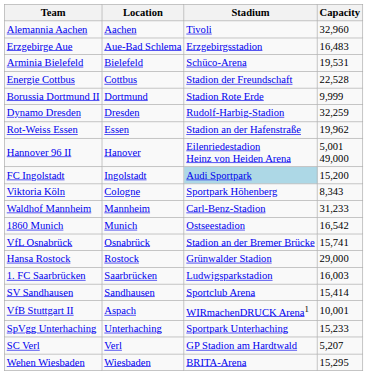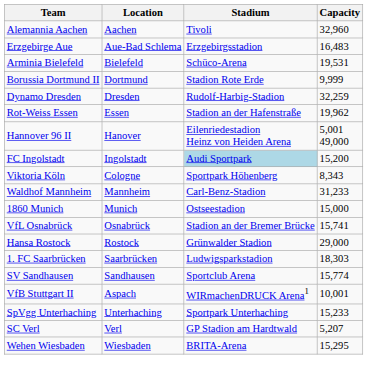 <table class="wikitable sortable" style="text-align:left;">
 <tr>
 <th>Team</th>
 <th>Location</th>
 <th>Stadium</th>
 <th>Capacity</th>
 </tr>
 <tr>
 <td data-sort-value="Aachen"><a href='#'>Alemannia Aachen</a></td>
 <td><a href='#'>Aachen</a></td>
 <td><a href='#'>Tivoli</a></td>
 <td>32,960</td>
 </tr>
 <tr>
 <td data-sort-value="Aue"><a href='#'>Erzgebirge Aue</a></td>
 <td><a href='#'>Aue-Bad Schlema</a></td>
 <td><a href='#'>Erzgebirgsstadion</a></td>
 <td>16,483</td>
 </tr>
 <tr>
 <td data-sort-value="Bielefeld"><a href='#'>Arminia Bielefeld</a></td>
 <td><a href='#'>Bielefeld</a></td>
 <td><a href='#'>Schüco-Arena</a></td>
 <td>19,531</td>
-</tr>
-<tr>
-<td data-sort-value="Cottbus"><a href='#'>Energie Cottbus</a></td>
-<td><a href='#'>Cottbus</a></td>
-<td><a href='#'>Stadion der Freundschaft</a></td>
-<td>22,528</td>
 </tr>
 <tr>
 <td data-sort-value="Dortmund"><a href='#'>Borussia Dortmund II</a></td>
 <td><a href='#'>Dortmund</a></td>
 <td><a href='#'>Stadion Rote Erde</a></td>
 <td>9,999</td>
 </tr>
 <tr>
 <td data-sort-value="Dresden"><a href='#'>Dynamo Dresden</a></td>
 <td><a href='#'>Dresden</a></td>
 <td><a href='#'>Rudolf-Harbig-Stadion</a></td>
 <td>32,259</td>
 </tr>
 <tr>
 <td data-sort-value="Essen"><a href='#'>Rot-Weiss Essen</a></td>
 <td><a href='#'>Essen</a></td>
 <td><a href='#'>Stadion an der Hafenstraße</a></td>
 <td>19,962</td>
 </tr>
 <tr>
 <td data-sort-value="Hannover"><a href='#'>Hannover 96 II</a></td>
 <td><a href='#'>Hanover</a></td>
 <td><a href='#'>Eilenriedestadion</a><br><a href='#'>Heinz von Heiden Arena</a></td>
 <td>5,001<br>49,000</td>
 </tr>
 <tr>
 <td data-sort-value="Ingolstadt"><a href='#'>FC Ingolstadt</a></td>
 <td><a href='#'>Ingolstadt</a></td>
 <td style="background: lightblue;"><a href='#'>Audi Sportpark</a></td>
 <td>15,200</td>
 </tr>
 <tr>
 <td data-sort-value="Koln"><a href='#'>Viktoria Köln</a></td>
 <td><a href='#'>Cologne</a></td>
 <td><a href='#'>Sportpark Höhenberg</a></td>
 <td>8,343</td>
 </tr>
 <tr>
 <td data-sort-value="Mannheim"><a href='#'>Waldhof Mannheim</a></td>
 <td><a href='#'>Mannheim</a></td>
 <td><a href='#'>Carl-Benz-Stadion</a></td>
 <td>31,233</td>
 </tr>
 <tr>
 <td data-sort-value="Munich, 1860"><a href='#'>1860 Munich</a></td>
 <td><a href='#'>Munich</a></td>
 <td><a href='#'>Ostseestadion</a></td>
-<td>16,542</td>
+<td>15,000</td>
 </tr>
 <tr>
 <td data-sort-value="Osnabruck"><a href='#'>VfL Osnabrück</a></td>
 <td><a href='#'>Osnabrück</a></td>
 <td><a href='#'>Stadion an der Bremer Brücke</a></td>
 <td>15,741</td>
 </tr>
 <tr>
 <td data-sort-value="Rostock"><a href='#'>Hansa Rostock</a></td>
 <td><a href='#'>Rostock</a></td>
 <td><a href='#'>Grünwalder Stadion</a></td>
 <td>29,000</td>
 </tr>
 <tr>
 <td data-sort-value="Saarbrucken"><a href='#'>1. FC Saarbrücken</a></td>
 <td><a href='#'>Saarbrücken</a></td>
 <td><a href='#'>Ludwigsparkstadion</a></td>
-<td>16,003</td>
+<td>18,303</td>
 </tr>
 <tr>
 <td data-sort-value="Sandhausen"><a href='#'>SV Sandhausen</a></td>
 <td><a href='#'>Sandhausen</a></td>
 <td><a href='#'>Sportclub Arena</a></td>
-<td>15,414</td>
+<td>15,774</td>
 </tr>
 <tr>
 <td data-sort-value="Stuttgart"><a href='#'>VfB Stuttgart II</a></td>
 <td><a href='#'>Aspach</a></td>
 <td><a href='#'>WIRmachenDRUCK Arena</a><sup>1</sup></td>
 <td>10,001</td>
 </tr>
 <tr>
 <td data-sort-value="Unterhaching"><a href='#'>SpVgg Unterhaching</a></td>
 <td><a href='#'>Unterhaching</a></td>
 <td><a href='#'>Sportpark Unterhaching</a></td>
 <td>15,233</td>
 </tr>
 <tr>
 <td data-sort-value="Verl"><a href='#'>SC Verl</a></td>
 <td><a href='#'>Verl</a></td>
 <td><a href='#'>GP Stadion am Hardtwald</a></td>
 <td>5,207</td>
 </tr>
 <tr>
 <td data-sort-value="Wiesbaden"><a href='#'>Wehen Wiesbaden</a></td>
 <td><a href='#'>Wiesbaden</a></td>
 <td><a href='#'>BRITA-Arena</a></td>
 <td>15,295</td>
 </tr>
 </table>
